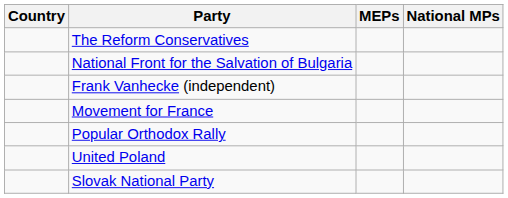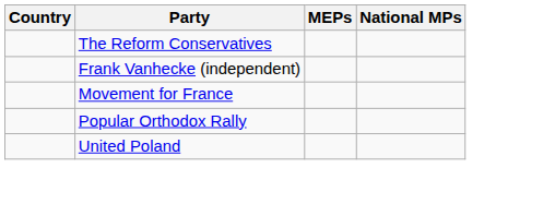 <table class="wikitable">
 <tr>
 <th>Country</th>
 <th>Party</th>
 <th>MEPs</th>
 <th>National MPs</th>
 </tr>
 <tr>
 <td></td>
 <td><a href='#'>The Reform Conservatives</a></td>
-<td></td>
-<td></td>
-</tr>
-<tr>
-<td></td>
-<td><a href='#'>National Front for the Salvation of Bulgaria</a></td>
 <td></td>
 <td></td>
 </tr>
 <tr>
 <td></td>
 <td><a href='#'>Frank Vanhecke</a> (independent)</td>
 <td></td>
 <td></td>
 </tr>
 <tr>
 <td></td>
 <td><a href='#'>Movement for France</a></td>
 <td></td>
 <td></td>
 </tr>
 <tr>
 <td></td>
 <td><a href='#'>Popular Orthodox Rally</a></td>
 <td></td>
 <td></td>
 </tr>
 <tr>
 <td></td>
 <td><a href='#'>United Poland</a></td>
 <td></td>
 <td></td>
 </tr>
-<tr>
-<td></td>
-<td><a href='#'>Slovak National Party</a></td>
-<td></td>
-<td></td>
-</tr>
 </table>
